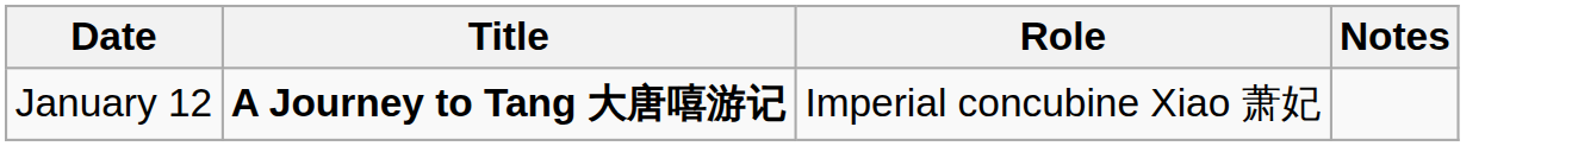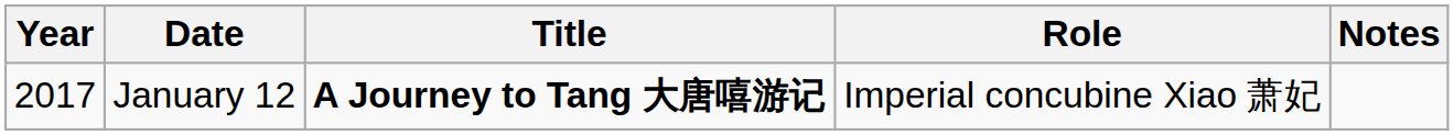 <table class="wikitable">
 <tr>
+<th>Year</th>
 <th>Date</th>
 <th>Title</th>
 <th>Role</th>
 <th>Notes</th>
 </tr>
 <tr>
+<td>2017</td>
 <td>January 12</td>
 <td><strong>A Journey to Tang 大唐嘻游记</strong></td>
 <td>Imperial concubine Xiao 萧妃</td>
 <td></td>
 </tr>
 </table>
